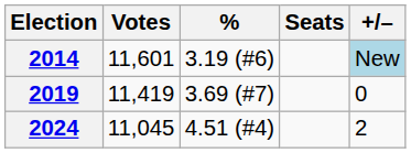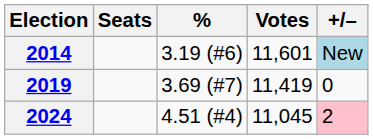 <table class="wikitable sortable">
 <tr>
 <th>Election</th>
+<th>Seats</th>
+<th>%</th>
 <th>Votes</th>
-<th>%</th>
-<th>Seats</th>
 <th>+/–</th>
 </tr>
 <tr>
 <th><a href='#'>2014</a></th>
+<td></td>
+<td>3.19 (#6)</td>
 <td>11,601</td>
-<td>3.19 (#6)</td>
-<td></td>
 <td style="background: lightblue;">New</td>
 </tr>
 <tr>
 <th><a href='#'>2019</a></th>
+<td></td>
+<td>3.69 (#7)</td>
 <td>11,419</td>
-<td>3.69 (#7)</td>
-<td></td>
 <td> 0</td>
 </tr>
 <tr>
 <th><a href='#'>2024</a></th>
+<td></td>
+<td>4.51 (#4)</td>
 <td>11,045</td>
-<td>4.51 (#4)</td>
-<td></td>
-<td> 2</td>
+<td style="background: pink;"> 2</td>
 </tr>
 </table>
